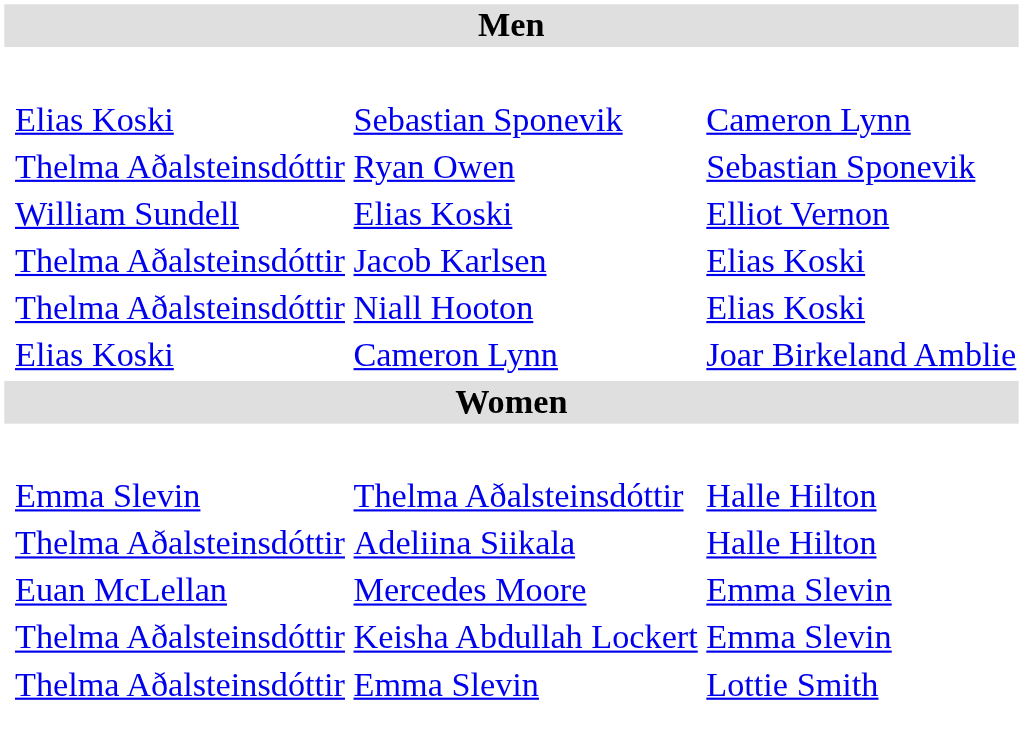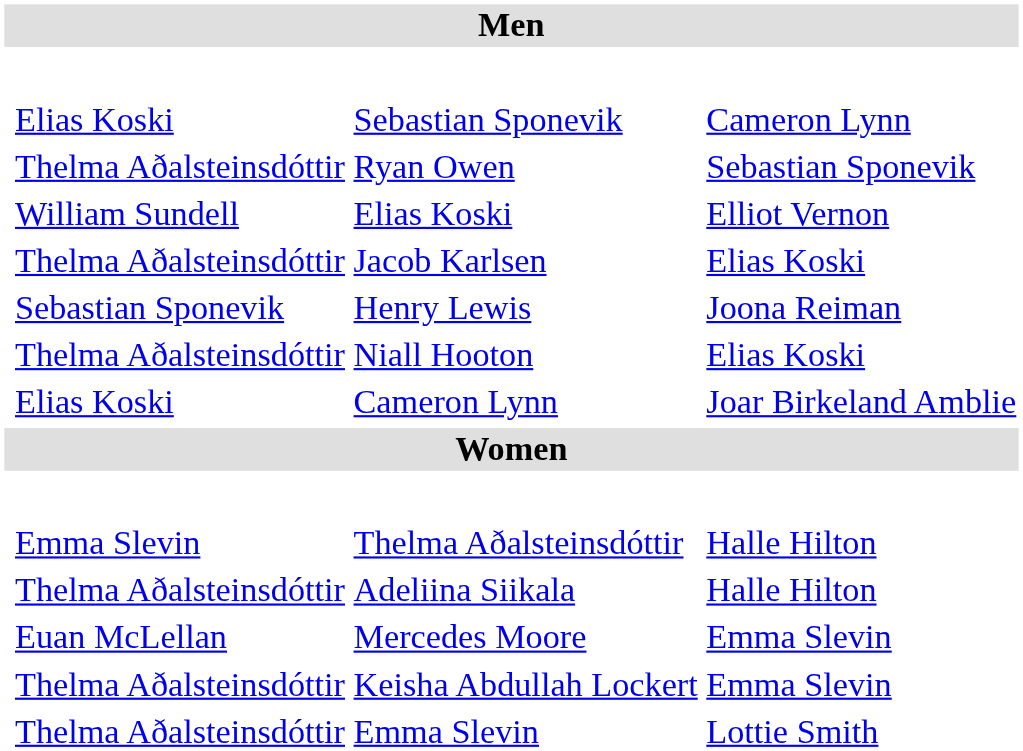 <table>
 <tr style="background:#dfdfdf;">
 <td colspan="4" style="text-align:center;"><strong>Men</strong></td>
 </tr>
 <tr>
 <th scope=row style="text-align:left"><br></th>
 <td><br></td>
 <td><br></td>
 <td><br></td>
 </tr>
 <tr>
 <th scope=row style="text-align:left"><br></th>
 <td> <a href='#'>Elias Koski</a></td>
 <td> <a href='#'>Sebastian Sponevik</a></td>
 <td> <a href='#'>Cameron Lynn</a></td>
 </tr>
 <tr>
 <th scope=row style="text-align:left"><br></th>
 <td> <a href='#'>Thelma Aðalsteinsdóttir</a></td>
 <td> <a href='#'>Ryan Owen</a></td>
 <td> <a href='#'>Sebastian Sponevik</a></td>
 </tr>
 <tr>
 <th scope=row style="text-align:left"><br></th>
 <td> <a href='#'>William Sundell</a></td>
 <td> <a href='#'>Elias Koski</a></td>
 <td> <a href='#'>Elliot Vernon</a></td>
 </tr>
 <tr>
 <th scope=row style="text-align:left"><br></th>
 <td> <a href='#'>Thelma Aðalsteinsdóttir</a></td>
 <td> <a href='#'>Jacob Karlsen</a></td>
 <td> <a href='#'>Elias Koski</a></td>
+</tr>
+<tr>
+<th scope=row style="text-align:left"><br></th>
+<td> <a href='#'>Sebastian Sponevik</a></td>
+<td> <a href='#'>Henry Lewis</a></td>
+<td> <a href='#'>Joona Reiman</a></td>
 </tr>
 <tr>
 <th scope=row style="text-align:left"><br></th>
 <td> <a href='#'>Thelma Aðalsteinsdóttir</a></td>
 <td> <a href='#'>Niall Hooton</a></td>
 <td> <a href='#'>Elias Koski</a></td>
 </tr>
 <tr>
 <th scope=row style="text-align:left"><br></th>
 <td> <a href='#'>Elias Koski</a></td>
 <td> <a href='#'>Cameron Lynn</a></td>
 <td> <a href='#'>Joar Birkeland Amblie</a></td>
 </tr>
 <tr style="background:#dfdfdf;">
 <td colspan="4" style="text-align:center;"><strong>Women</strong></td>
 </tr>
 <tr>
 <th scope=row style="text-align:left"><br></th>
 <td><br></td>
 <td><br></td>
 <td><br></td>
 </tr>
 <tr>
 <th scope=row style="text-align:left"><br></th>
 <td> <a href='#'>Emma Slevin</a></td>
 <td> <a href='#'>Thelma Aðalsteinsdóttir</a></td>
 <td> <a href='#'>Halle Hilton</a></td>
 </tr>
 <tr>
 <th scope=row style="text-align:left"><br></th>
 <td> <a href='#'>Thelma Aðalsteinsdóttir</a></td>
 <td> <a href='#'>Adeliina Siikala</a></td>
 <td> <a href='#'>Halle Hilton</a></td>
 </tr>
 <tr>
 <th scope=row style="text-align:left"><br></th>
 <td> <a href='#'>Euan McLellan</a></td>
 <td> <a href='#'>Mercedes Moore</a></td>
 <td> <a href='#'>Emma Slevin</a></td>
 </tr>
 <tr>
 <th scope=row style="text-align:left"><br></th>
 <td> <a href='#'>Thelma Aðalsteinsdóttir</a></td>
 <td> <a href='#'>Keisha Abdullah Lockert</a></td>
 <td> <a href='#'>Emma Slevin</a></td>
 </tr>
 <tr>
 <th scope=row style="text-align:left"><br></th>
 <td> <a href='#'>Thelma Aðalsteinsdóttir</a></td>
 <td> <a href='#'>Emma Slevin</a></td>
 <td> <a href='#'>Lottie Smith</a></td>
 </tr>
 </table>
